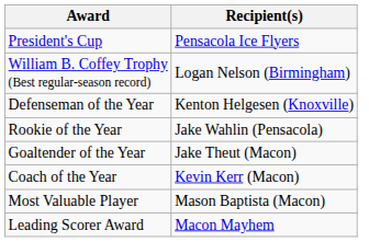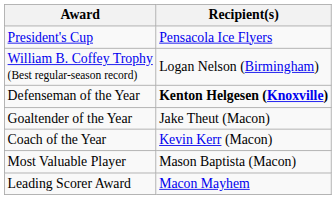 <table class="wikitable">
 <tr>
 <th>Award</th>
 <th>Recipient(s)</th>
 </tr>
 <tr>
 <td><a href='#'>President's Cup</a></td>
 <td><a href='#'>Pensacola Ice Flyers</a></td>
 </tr>
 <tr>
 <td><a href='#'>William B. Coffey Trophy</a><br><small>(Best regular-season record)</small></td>
 <td>Logan Nelson (<a href='#'>Birmingham</a>)</td>
 </tr>
 <tr>
 <td>Defenseman of the Year</td>
-<td>Kenton Helgesen (<a href='#'>Knoxville</a>)</td>
-</tr>
-<tr>
-<td>Rookie of the Year</td>
-<td>Jake Wahlin (Pensacola)</td>
+<td><strong>Kenton Helgesen (<a href='#'>Knoxville</a>)</strong></td>
 </tr>
 <tr>
 <td>Goaltender of the Year</td>
 <td>Jake Theut (Macon)</td>
 </tr>
 <tr>
 <td>Coach of the Year</td>
 <td><a href='#'>Kevin Kerr</a> (Macon)</td>
 </tr>
 <tr>
 <td>Most Valuable Player</td>
 <td>Mason Baptista (Macon)</td>
 </tr>
 <tr>
 <td>Leading Scorer Award</td>
 <td><a href='#'>Macon Mayhem</a></td>
 </tr>
 </table>
